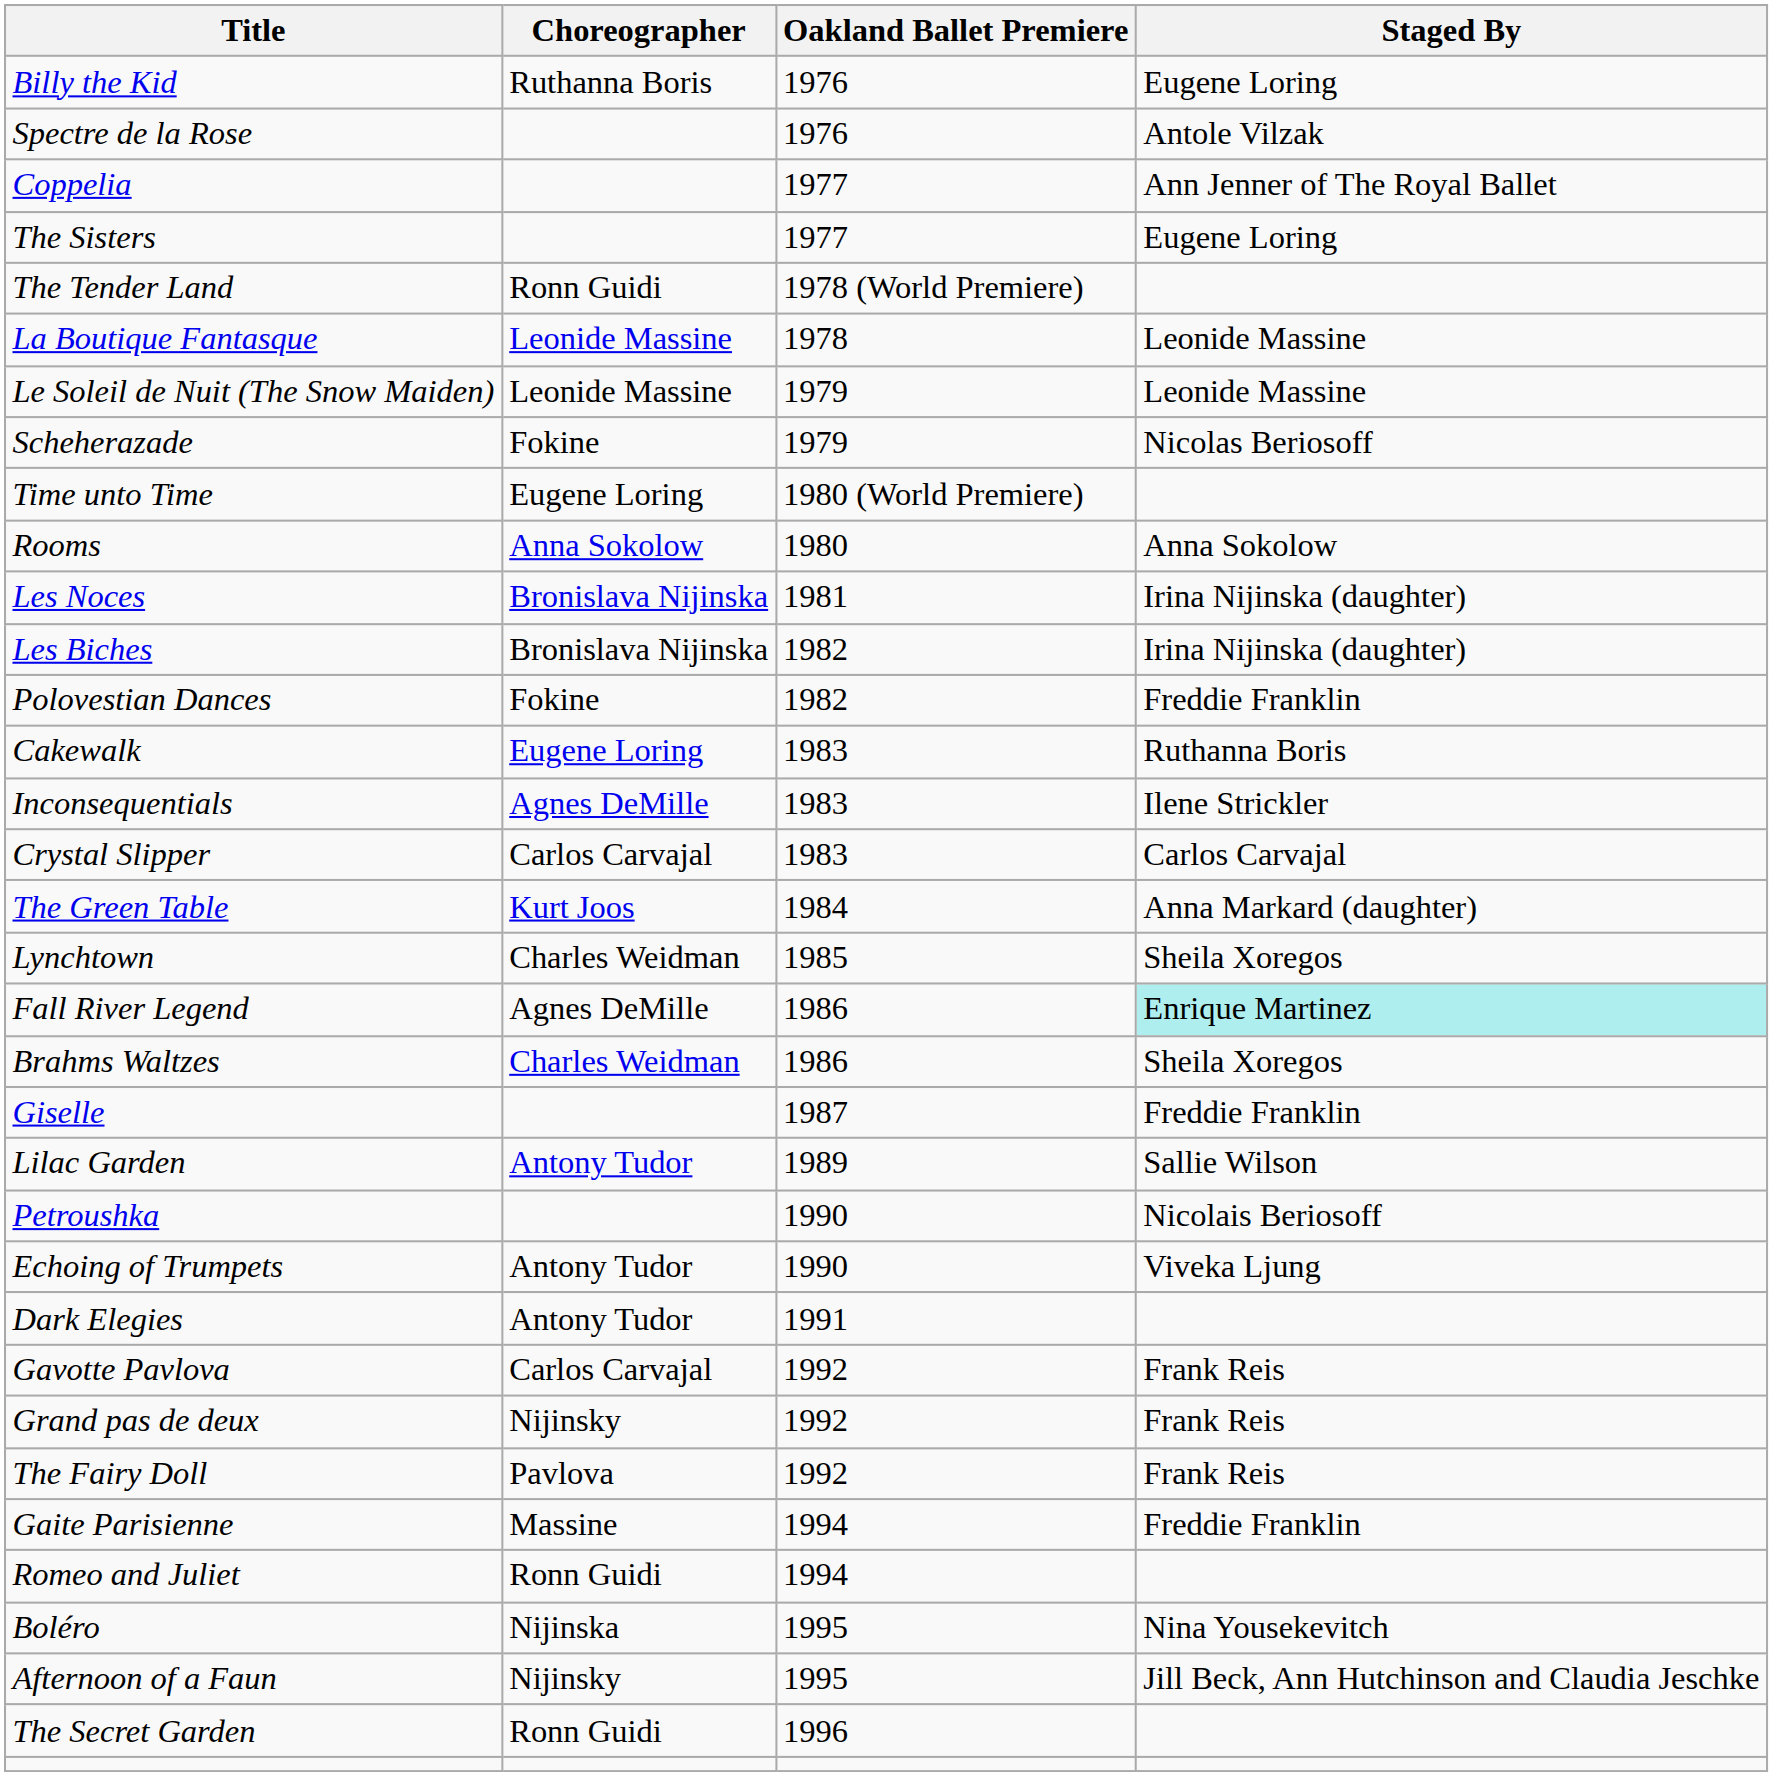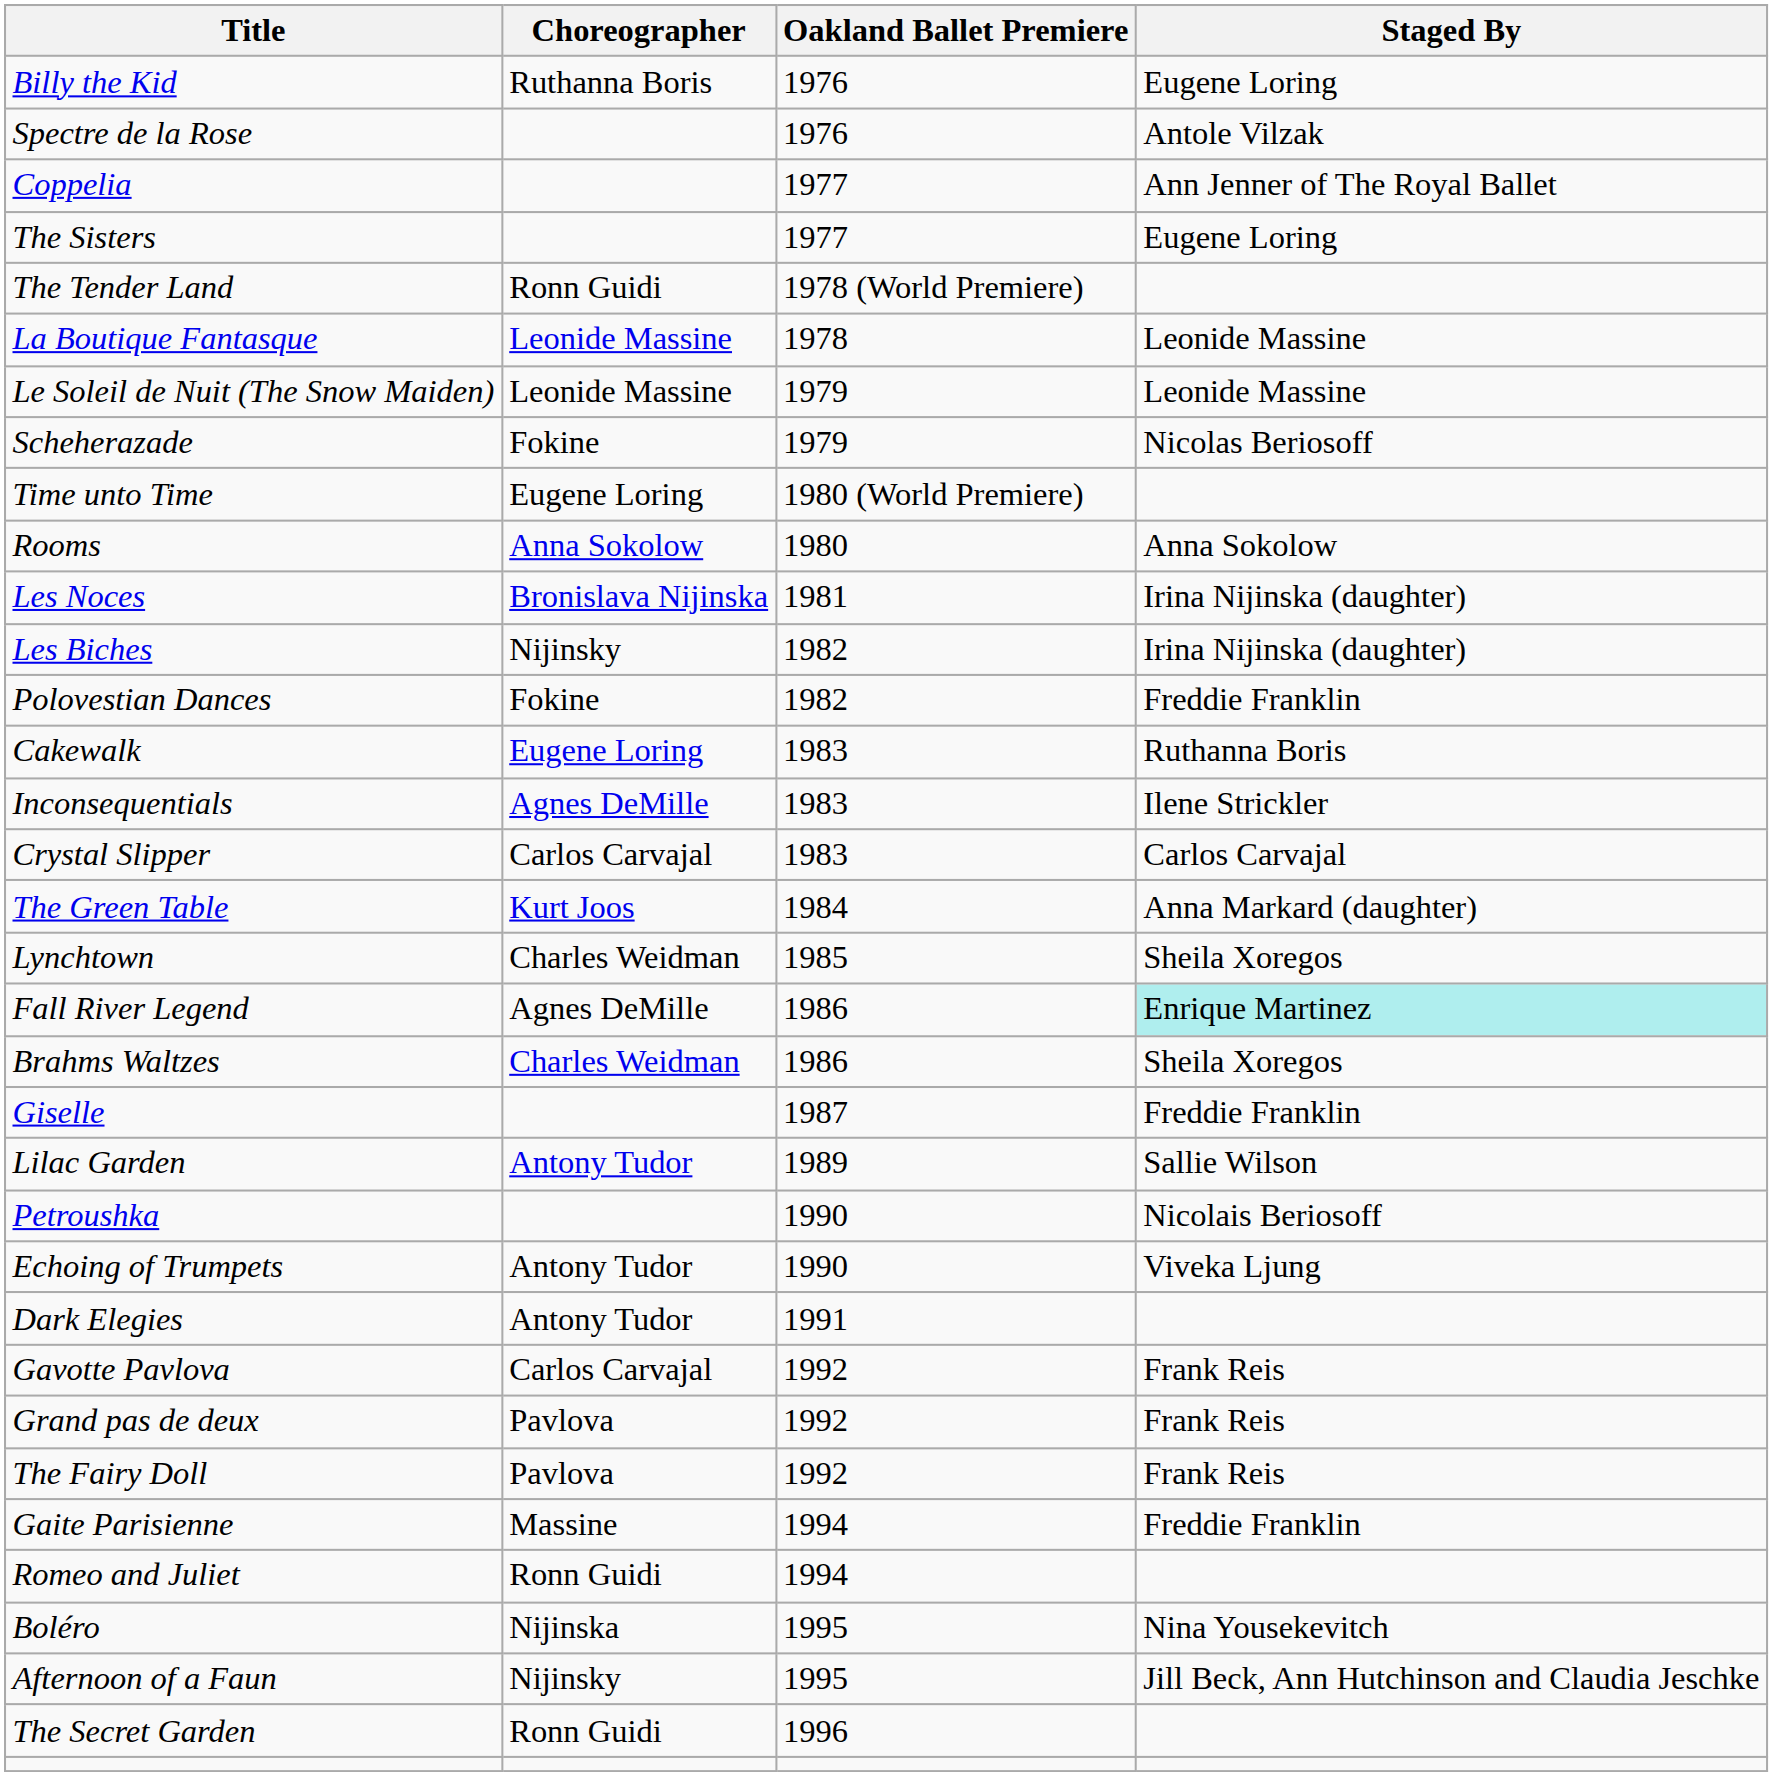 <table class="wikitable">
 <tr>
 <th>Title</th>
 <th>Choreographer</th>
 <th>Oakland Ballet Premiere</th>
 <th>Staged By</th>
 </tr>
 <tr>
 <td><em><a href='#'>Billy the Kid</a></em></td>
 <td>Ruthanna Boris</td>
 <td>1976</td>
 <td>Eugene Loring</td>
 </tr>
 <tr>
 <td><em>Spectre de la Rose</em></td>
 <td></td>
 <td>1976</td>
 <td>Antole Vilzak</td>
 </tr>
 <tr>
 <td><em><a href='#'>Coppelia</a></em></td>
 <td></td>
 <td>1977</td>
 <td>Ann Jenner of The Royal Ballet</td>
 </tr>
 <tr>
 <td><em>The Sisters</em></td>
 <td></td>
 <td>1977</td>
 <td>Eugene Loring</td>
 </tr>
 <tr>
 <td><em>The Tender Land</em></td>
 <td>Ronn Guidi</td>
 <td>1978 (World Premiere)</td>
 <td></td>
 </tr>
 <tr>
 <td><em><a href='#'>La Boutique Fantasque</a></em></td>
 <td><a href='#'>Leonide Massine</a></td>
 <td>1978</td>
 <td>Leonide Massine</td>
 </tr>
 <tr>
 <td><em>Le Soleil de Nuit (The Snow Maiden)</em></td>
 <td>Leonide Massine</td>
 <td>1979</td>
 <td>Leonide Massine</td>
 </tr>
 <tr>
 <td><em>Scheherazade</em></td>
 <td>Fokine</td>
 <td>1979</td>
 <td>Nicolas Beriosoff</td>
 </tr>
 <tr>
 <td><em>Time unto Time</em></td>
 <td>Eugene Loring</td>
 <td>1980 (World Premiere)</td>
 <td></td>
 </tr>
 <tr>
 <td><em>Rooms</em></td>
 <td><a href='#'>Anna Sokolow</a></td>
 <td>1980</td>
 <td>Anna Sokolow</td>
 </tr>
 <tr>
 <td><em><a href='#'>Les Noces</a></em></td>
 <td><a href='#'>Bronislava Nijinska</a></td>
 <td>1981</td>
 <td>Irina Nijinska (daughter)</td>
 </tr>
 <tr>
 <td><em><a href='#'>Les Biches</a></em></td>
-<td>Bronislava Nijinska</td>
+<td>Nijinsky</td>
 <td>1982</td>
 <td>Irina Nijinska (daughter)</td>
 </tr>
 <tr>
 <td><em>Polovestian Dances</em></td>
 <td>Fokine</td>
 <td>1982</td>
 <td>Freddie Franklin</td>
 </tr>
 <tr>
 <td><em>Cakewalk</em></td>
 <td><a href='#'>Eugene Loring</a></td>
 <td>1983</td>
 <td>Ruthanna Boris</td>
 </tr>
 <tr>
 <td><em>Inconsequentials</em></td>
 <td><a href='#'>Agnes DeMille</a></td>
 <td>1983</td>
 <td>Ilene Strickler</td>
 </tr>
 <tr>
 <td><em>Crystal Slipper</em></td>
 <td>Carlos Carvajal</td>
 <td>1983</td>
 <td>Carlos Carvajal</td>
 </tr>
 <tr>
 <td><em><a href='#'>The Green Table</a></em></td>
 <td><a href='#'>Kurt Joos</a></td>
 <td>1984</td>
 <td>Anna Markard (daughter)</td>
 </tr>
 <tr>
 <td><em>Lynchtown</em></td>
 <td>Charles Weidman</td>
 <td>1985</td>
 <td>Sheila Xoregos</td>
 </tr>
 <tr>
 <td><em>Fall River Legend</em></td>
 <td>Agnes DeMille</td>
 <td>1986</td>
 <td style="background: paleturquoise;">Enrique Martinez</td>
 </tr>
 <tr>
 <td><em>Brahms Waltzes</em></td>
 <td><a href='#'>Charles Weidman</a></td>
 <td>1986</td>
 <td>Sheila Xoregos</td>
 </tr>
 <tr>
 <td><em><a href='#'>Giselle</a></em></td>
 <td></td>
 <td>1987</td>
 <td>Freddie Franklin</td>
 </tr>
 <tr>
 <td><em>Lilac Garden</em></td>
 <td><a href='#'>Antony Tudor</a></td>
 <td>1989</td>
 <td>Sallie Wilson</td>
 </tr>
 <tr>
 <td><em><a href='#'>Petroushka</a></em></td>
 <td></td>
 <td>1990</td>
 <td>Nicolais Beriosoff</td>
 </tr>
 <tr>
 <td><em>Echoing of Trumpets</em></td>
 <td>Antony Tudor</td>
 <td>1990</td>
 <td>Viveka Ljung</td>
 </tr>
 <tr>
 <td><em>Dark Elegies</em></td>
 <td>Antony Tudor</td>
 <td>1991</td>
 <td></td>
 </tr>
 <tr>
 <td><em>Gavotte Pavlova</em></td>
 <td>Carlos Carvajal</td>
 <td>1992</td>
 <td>Frank Reis</td>
 </tr>
 <tr>
 <td><em>Grand pas de deux</em></td>
-<td>Nijinsky</td>
+<td>Pavlova</td>
 <td>1992</td>
 <td>Frank Reis</td>
 </tr>
 <tr>
 <td><em>The Fairy Doll</em></td>
 <td>Pavlova</td>
 <td>1992</td>
 <td>Frank Reis</td>
 </tr>
 <tr>
 <td><em>Gaite Parisienne</em></td>
 <td>Massine</td>
 <td>1994</td>
 <td>Freddie Franklin</td>
 </tr>
 <tr>
 <td><em>Romeo and Juliet</em></td>
 <td>Ronn Guidi</td>
 <td>1994</td>
 <td></td>
 </tr>
 <tr>
 <td><em>Boléro</em></td>
 <td>Nijinska</td>
 <td>1995</td>
 <td>Nina Yousekevitch</td>
 </tr>
 <tr>
 <td><em>Afternoon of a Faun</em></td>
 <td>Nijinsky</td>
 <td>1995</td>
 <td>Jill Beck, Ann Hutchinson and Claudia Jeschke</td>
 </tr>
 <tr>
 <td><em>The Secret Garden</em></td>
 <td>Ronn Guidi</td>
 <td>1996</td>
 <td></td>
 </tr>
 <tr>
 <td></td>
 <td></td>
 <td></td>
 <td></td>
 </tr>
 </table>
